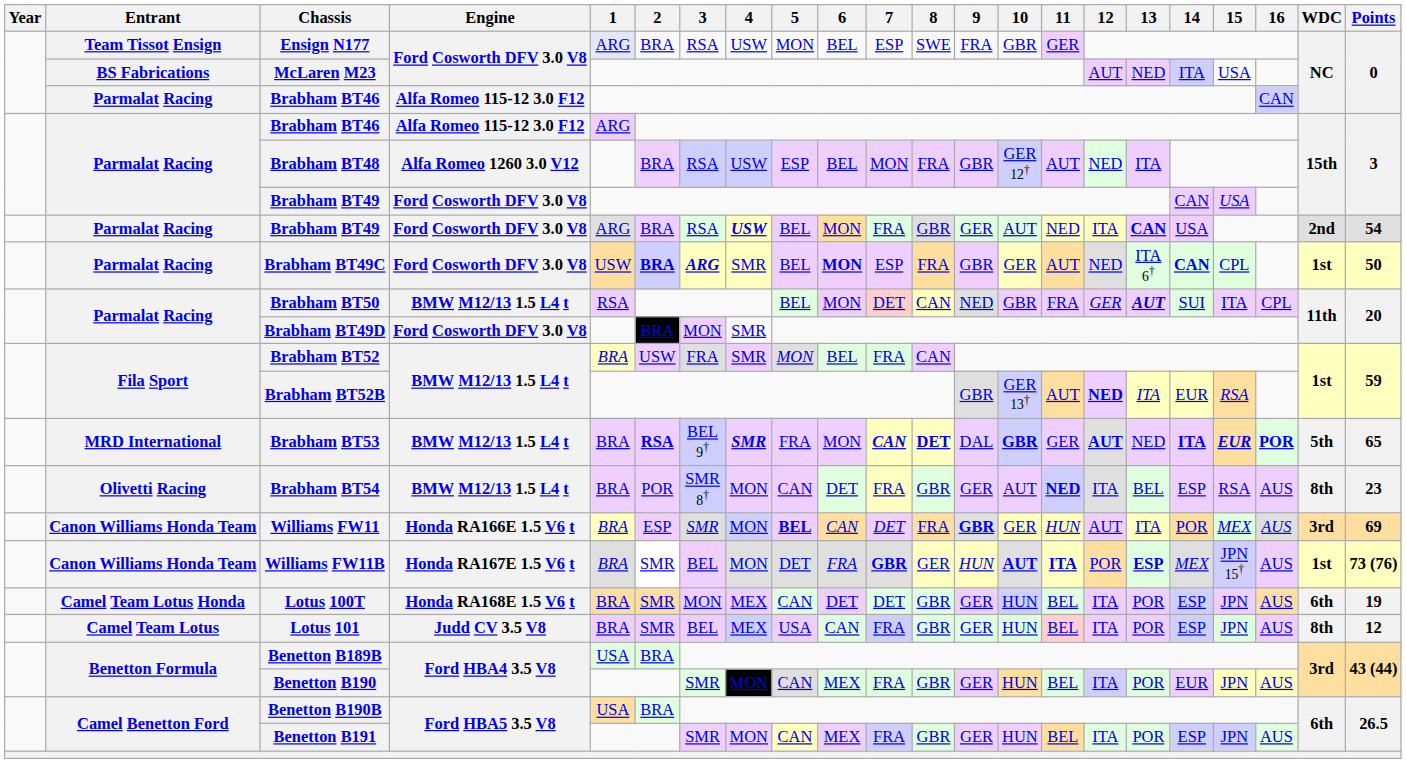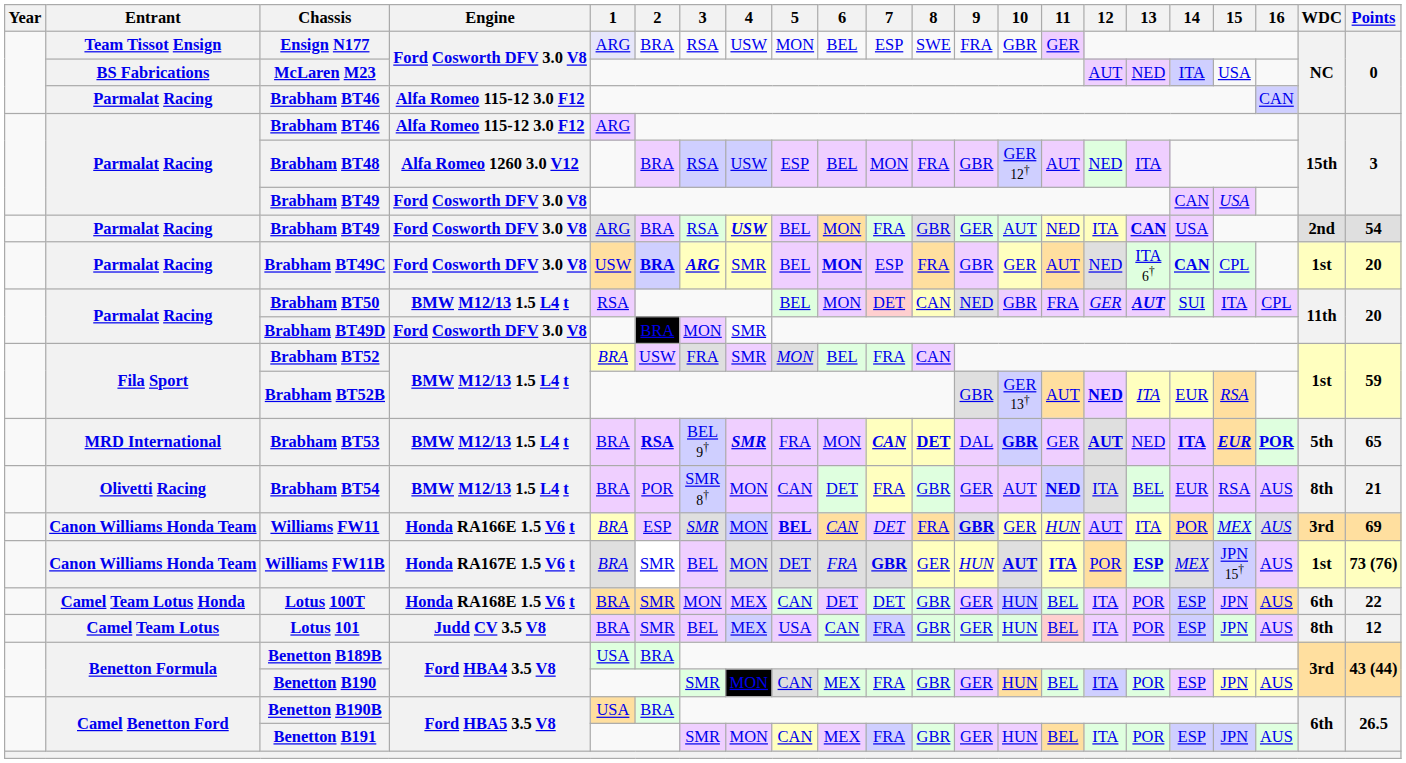 <table class="wikitable" style="text-align:center; font-size:85%">
 <tr>
 <th>Year</th>
 <th>Entrant</th>
 <th>Chassis</th>
 <th>Engine</th>
 <th>1</th>
 <th>2</th>
 <th>3</th>
 <th>4</th>
 <th>5</th>
 <th>6</th>
 <th>7</th>
 <th>8</th>
 <th>9</th>
 <th>10</th>
 <th>11</th>
 <th>12</th>
 <th>13</th>
 <th>14</th>
 <th>15</th>
 <th>16</th>
 <th>WDC</th>
 <th><a href='#'>Points</a></th>
 </tr>
 <tr>
 <td rowspan=3></td>
 <th nowrap><a href='#'>Team Tissot</a> <a href='#'>Ensign</a></th>
 <th nowrap><a href='#'>Ensign</a> <a href='#'>N177</a></th>
 <th rowspan=2 nowrap><a href='#'>Ford</a> <a href='#'>Cosworth DFV</a> 3.0 <a href='#'>V8</a></th>
 <td style="background: lavender;"><a href='#'>ARG</a></td>
 <td><a href='#'>BRA</a></td>
 <td><a href='#'>RSA</a></td>
 <td><a href='#'>USW</a></td>
 <td><a href='#'>MON</a></td>
 <td><a href='#'>BEL</a></td>
 <td><a href='#'>ESP</a></td>
 <td><a href='#'>SWE</a></td>
 <td><a href='#'>FRA</a></td>
 <td><a href='#'>GBR</a></td>
 <td style="background:#EFCFFF;"><a href='#'>GER</a><br></td>
 <td colspan=5></td>
 <th rowspan=3>NC</th>
 <th rowspan=3>0</th>
 </tr>
 <tr>
 <th nowrap><a href='#'>BS Fabrications</a></th>
 <th nowrap><a href='#'>McLaren</a> <a href='#'>M23</a></th>
 <td colspan=11></td>
 <td style="background:#EFCFFF;"><a href='#'>AUT</a><br></td>
 <td style="background:#EFCFFF;"><a href='#'>NED</a><br></td>
 <td style="background:#CFCFFF;"><a href='#'>ITA</a><br></td>
 <td><a href='#'>USA</a></td>
 <td></td>
 </tr>
 <tr>
 <th nowrap><a href='#'>Parmalat</a> <a href='#'>Racing</a></th>
 <th nowrap><a href='#'>Brabham</a> <a href='#'>BT46</a></th>
 <th nowrap><a href='#'>Alfa Romeo</a> 115-12 3.0 <a href='#'>F12</a></th>
 <td colspan=15></td>
 <td style="background:#CFCFFF;"><a href='#'>CAN</a><br></td>
 </tr>
 <tr>
 <td rowspan=3></td>
 <th rowspan=3 nowrap><a href='#'>Parmalat</a> <a href='#'>Racing</a></th>
 <th nowrap><a href='#'>Brabham</a> <a href='#'>BT46</a></th>
 <th nowrap><a href='#'>Alfa Romeo</a> 115-12 3.0 <a href='#'>F12</a></th>
 <td style="background:#EFCFFF;"><a href='#'>ARG</a><br></td>
 <td colspan=15></td>
 <th rowspan=3>15th</th>
 <th rowspan=3>3</th>
 </tr>
 <tr>
 <th nowrap><a href='#'>Brabham</a> <a href='#'>BT48</a></th>
 <th nowrap><a href='#'>Alfa Romeo</a> 1260 3.0 <a href='#'>V12</a></th>
 <td></td>
 <td style="background:#EFCFFF;"><a href='#'>BRA</a><br></td>
 <td style="background:#CFCFFF;"><a href='#'>RSA</a><br></td>
 <td style="background:#CFCFFF;"><a href='#'>USW</a><br></td>
 <td style="background:#EFCFFF;"><a href='#'>ESP</a><br></td>
 <td style="background:#EFCFFF;"><a href='#'>BEL</a><br></td>
 <td style="background:#EFCFFF;"><a href='#'>MON</a><br></td>
 <td style="background:#EFCFFF;"><a href='#'>FRA</a><br></td>
 <td style="background:#EFCFFF;"><a href='#'>GBR</a><br></td>
 <td style="background:#CFCFFF;"><a href='#'>GER</a><br><small>12<sup>†</sup></small></td>
 <td style="background:#EFCFFF;"><a href='#'>AUT</a><br></td>
 <td style="background:#DFFFDF;"><a href='#'>NED</a><br></td>
 <td style="background:#EFCFFF;"><a href='#'>ITA</a><br></td>
 <td colspan=3></td>
 </tr>
 <tr>
 <th nowrap><a href='#'>Brabham</a> <a href='#'>BT49</a></th>
 <th nowrap><a href='#'>Ford</a> <a href='#'>Cosworth DFV</a> 3.0 <a href='#'>V8</a></th>
 <td colspan=13></td>
 <td style="background:#EFCFFF;"><a href='#'>CAN</a><br></td>
 <td style="background:#EFCFFF;"><em><a href='#'>USA</a></em><br></td>
 <td></td>
 </tr>
 <tr>
 <td></td>
 <th nowrap><a href='#'>Parmalat</a> <a href='#'>Racing</a></th>
 <th nowrap><a href='#'>Brabham</a> <a href='#'>BT49</a></th>
 <th nowrap><a href='#'>Ford</a> <a href='#'>Cosworth DFV</a> 3.0 <a href='#'>V8</a></th>
 <td style="background:#DFDFDF;"><a href='#'>ARG</a><br></td>
 <td style="background:#EFCFFF;"><a href='#'>BRA</a><br></td>
 <td style="background:#DFFFDF;"><a href='#'>RSA</a><br></td>
 <td style="background:#FFFFBF;"><strong><em><a href='#'>USW</a></em></strong><br></td>
 <td style="background:#EFCFFF;"><a href='#'>BEL</a><br></td>
 <td style="background:#FFDF9F;"><a href='#'>MON</a><br></td>
 <td style="background:#DFFFDF;"><a href='#'>FRA</a><br></td>
 <td style="background:#DFDFDF;"><a href='#'>GBR</a><br></td>
 <td style="background:#DFFFDF;"><a href='#'>GER</a><br></td>
 <td style="background:#DFFFDF;"><a href='#'>AUT</a><br></td>
 <td style="background:#FFFFBF;"><a href='#'>NED</a><br></td>
 <td style="background:#FFFFBF;"><a href='#'>ITA</a><br></td>
 <td style="background:#EFCFFF;"><strong><a href='#'>CAN</a></strong><br></td>
 <td style="background:#EFCFFF;"><a href='#'>USA</a><br></td>
 <td colspan=2></td>
 <td style="background:#DFDFDF;"><strong>2nd</strong></td>
 <td style="background:#DFDFDF;"><strong>54</strong></td>
 </tr>
 <tr>
 <td></td>
 <th nowrap><a href='#'>Parmalat</a> <a href='#'>Racing</a></th>
 <th nowrap><a href='#'>Brabham</a> <a href='#'>BT49C</a></th>
 <th nowrap><a href='#'>Ford</a> <a href='#'>Cosworth DFV</a> 3.0 <a href='#'>V8</a></th>
 <td style="background:#FFDF9F;"><a href='#'>USW</a><br></td>
 <td style="background:#CFCFFF;"><strong><a href='#'>BRA</a></strong><br></td>
 <td style="background:#FFFFBF;"><strong><em><a href='#'>ARG</a></em></strong><br></td>
 <td style="background:#FFFFBF;"><a href='#'>SMR</a><br></td>
 <td style="background:#EFCFFF;"><a href='#'>BEL</a><br></td>
 <td style="background:#EFCFFF;"><strong><a href='#'>MON</a></strong><br></td>
 <td style="background:#EFCFFF;"><a href='#'>ESP</a><br></td>
 <td style="background:#FFDF9F;"><a href='#'>FRA</a><br></td>
 <td style="background:#EFCFFF;"><a href='#'>GBR</a><br></td>
 <td style="background:#FFFFBF;"><a href='#'>GER</a><br></td>
 <td style="background:#FFDF9F;"><a href='#'>AUT</a><br></td>
 <td style="background:#DFDFDF;"><a href='#'>NED</a><br></td>
 <td style="background:#DFFFDF;"><a href='#'>ITA</a><br><small>6<sup>†</sup></small></td>
 <td style="background:#DFFFDF;"><strong><a href='#'>CAN</a></strong><br></td>
 <td style="background:#DFFFDF;"><a href='#'>CPL</a><br></td>
 <td></td>
 <td style="background:#FFFFBF;"><strong>1st</strong></td>
-<td style="background:#FFFFBF;"><strong>50</strong></td>
+<td style="background:#FFFFBF;"><strong>20</strong></td>
 </tr>
 <tr>
 <td rowspan=2></td>
 <th rowspan=2 nowrap><a href='#'>Parmalat</a> <a href='#'>Racing</a></th>
 <th nowrap><a href='#'>Brabham</a> <a href='#'>BT50</a></th>
 <th nowrap><a href='#'>BMW</a> <a href='#'>M12/13</a> 1.5 <a href='#'>L4</a> <a href='#'>t</a></th>
 <td style="background:#EFCFFF;"><a href='#'>RSA</a><br></td>
 <td colspan=3></td>
 <td style="background:#DFFFDF;"><a href='#'>BEL</a><br></td>
 <td style="background:#EFCFFF;"><a href='#'>MON</a><br></td>
 <td style="background:#FFCFCF;"><a href='#'>DET</a><br></td>
 <td style="background:#FFFFBF;"><a href='#'>CAN</a><br></td>
 <td style="background:#DFDFDF;"><a href='#'>NED</a><br></td>
 <td style="background:#EFCFFF;"><a href='#'>GBR</a><br></td>
 <td style="background:#EFCFFF;"><a href='#'>FRA</a><br></td>
 <td style="background:#EFCFFF;"><em><a href='#'>GER</a></em><br></td>
 <td style="background:#EFCFFF;"><strong><em><a href='#'>AUT</a></em></strong><br></td>
 <td style="background:#DFFFDF;"><a href='#'>SUI</a><br></td>
 <td style="background:#EFCFFF;"><a href='#'>ITA</a><br></td>
 <td style="background:#EFCFFF;"><a href='#'>CPL</a><br></td>
 <th rowspan=2>11th</th>
 <th rowspan=2>20</th>
 </tr>
 <tr>
 <th nowrap><a href='#'>Brabham</a> <a href='#'>BT49D</a></th>
 <th nowrap><a href='#'>Ford</a> <a href='#'>Cosworth DFV</a> 3.0 <a href='#'>V8</a></th>
 <td></td>
 <td style="background:#000000; color:white"><a href='#'><span>BRA</span></a><br></td>
 <td style="background:#EFCFFF;"><a href='#'>MON</a><br></td>
 <td><a href='#'>SMR</a></td>
 <td colspan=12></td>
 </tr>
 <tr>
 <td rowspan=2></td>
 <th rowspan=2 nowrap><a href='#'>Fila</a> <a href='#'>Sport</a></th>
 <th nowrap><a href='#'>Brabham</a> <a href='#'>BT52</a></th>
 <th rowspan=2 nowrap><a href='#'>BMW</a> <a href='#'>M12/13</a> 1.5 <a href='#'>L4</a> <a href='#'>t</a></th>
 <td style="background:#FFFFBF;"><em><a href='#'>BRA</a></em><br></td>
 <td style="background:#EFCFFF;"><a href='#'>USW</a><br></td>
 <td style="background:#DFDFDF;"><a href='#'>FRA</a><br></td>
 <td style="background:#EFCFFF;"><a href='#'>SMR</a><br></td>
 <td style="background:#DFDFDF;"><em><a href='#'>MON</a></em><br></td>
 <td style="background:#DFFFDF;"><a href='#'>BEL</a><br></td>
 <td style="background:#DFFFDF;"><a href='#'>FRA</a><br></td>
 <td style="background:#EFCFFF;"><a href='#'>CAN</a><br></td>
 <td colspan=8></td>
 <td rowspan="2" style="background:#FFFFBF;"><strong>1st</strong></td>
 <td rowspan="2" style="background:#FFFFBF;"><strong>59</strong></td>
 </tr>
 <tr>
 <th nowrap><a href='#'>Brabham</a> <a href='#'>BT52B</a></th>
 <td colspan=8></td>
 <td style="background:#DFDFDF;"><a href='#'>GBR</a><br></td>
 <td style="background:#CFCFFF;"><a href='#'>GER</a><br><small>13<sup>†</sup></small></td>
 <td style="background:#FFDF9F;"><a href='#'>AUT</a><br></td>
 <td style="background:#EFCFFF;"><strong><a href='#'>NED</a></strong><br></td>
 <td style="background:#FFFFBF;"><em><a href='#'>ITA</a></em><br></td>
 <td style="background:#FFFFBF;"><a href='#'>EUR</a><br></td>
 <td style="background:#FFDF9F;"><em><a href='#'>RSA</a></em><br></td>
 <td></td>
 </tr>
 <tr>
 <td></td>
 <th nowrap><a href='#'>MRD International</a></th>
 <th nowrap><a href='#'>Brabham</a> <a href='#'>BT53</a></th>
 <th nowrap><a href='#'>BMW</a> <a href='#'>M12/13</a> 1.5 <a href='#'>L4</a> <a href='#'>t</a></th>
 <td style="background:#EFCFFF;"><a href='#'>BRA</a><br></td>
 <td style="background:#EFCFFF;"><strong><a href='#'>RSA</a></strong><br></td>
 <td style="background:#CFCFFF;"><a href='#'>BEL</a><br><small>9<sup>†</sup></small></td>
 <td style="background:#EFCFFF;"><strong><em><a href='#'>SMR</a></em></strong><br></td>
 <td style="background:#EFCFFF;"><a href='#'>FRA</a><br></td>
 <td style="background:#EFCFFF;"><a href='#'>MON</a><br></td>
 <td style="background:#FFFFBF;"><strong><em><a href='#'>CAN</a></em></strong><br></td>
 <td style="background:#FFFFBF;"><strong><a href='#'>DET</a></strong><br></td>
 <td style="background:#EFCFFF;"><a href='#'>DAL</a><br></td>
 <td style="background:#CFCFFF;"><strong><a href='#'>GBR</a></strong><br></td>
 <td style="background:#EFCFFF;"><a href='#'>GER</a><br></td>
 <td style="background:#DFDFDF;"><strong><a href='#'>AUT</a></strong><br></td>
 <td style="background:#EFCFFF;"><a href='#'>NED</a><br></td>
 <td style="background:#EFCFFF;"><strong><a href='#'>ITA</a></strong><br></td>
 <td style="background:#FFDF9F;"><strong><em><a href='#'>EUR</a></em></strong><br></td>
 <td style="background:#DFFFDF;"><strong> <a href='#'>POR</a></strong><br></td>
 <th>5th</th>
 <th>65</th>
 </tr>
 <tr>
 <td></td>
 <th nowrap><a href='#'>Olivetti</a> <a href='#'>Racing</a></th>
 <th nowrap><a href='#'>Brabham</a> <a href='#'>BT54</a></th>
 <th nowrap><a href='#'>BMW</a> <a href='#'>M12/13</a> 1.5 <a href='#'>L4</a> <a href='#'>t</a></th>
 <td style="background:#EFCFFF;"><a href='#'>BRA</a><br></td>
 <td style="background:#EFCFFF;"><a href='#'>POR</a><br></td>
 <td style="background:#CFCFFF;"><a href='#'>SMR</a><br><small>8<sup>†</sup></small></td>
 <td style="background:#EFCFFF;"><a href='#'>MON</a><br></td>
 <td style="background:#EFCFFF;"><a href='#'>CAN</a><br></td>
 <td style="background:#DFFFDF;"><a href='#'>DET</a><br></td>
 <td style="background:#FFFFBF;"><a href='#'>FRA</a><br></td>
 <td style="background:#DFFFDF;"><a href='#'>GBR</a><br></td>
 <td style="background:#EFCFFF;"><a href='#'>GER</a><br></td>
 <td style="background:#EFCFFF;"><a href='#'>AUT</a><br></td>
 <td style="background:#CFCFFF;"><strong><a href='#'>NED</a></strong><br></td>
 <td style="background:#DFDFDF;"><a href='#'>ITA</a><br></td>
 <td style="background:#DFFFDF;"><a href='#'>BEL</a><br></td>
-<td style="background:#EFCFFF;"><a href='#'>ESP</a><br></td>
+<td style="background:#EFCFFF;"><a href='#'>EUR</a><br></td>
 <td style="background:#EFCFFF;"><a href='#'>RSA</a><br></td>
 <td style="background:#EFCFFF;"><a href='#'>AUS</a><br></td>
 <th>8th</th>
-<th>23</th>
+<th>21</th>
 </tr>
 <tr>
 <td></td>
 <th nowrap><a href='#'>Canon Williams Honda Team</a></th>
 <th nowrap><a href='#'>Williams</a> <a href='#'>FW11</a></th>
 <th nowrap><a href='#'>Honda</a> RA166E 1.5 <a href='#'>V6</a> <a href='#'>t</a></th>
 <td style="background:#FFFFBF;"><em><a href='#'>BRA</a></em><br></td>
 <td style="background:#EFCFFF;"><a href='#'>ESP</a><br></td>
 <td style="background:#DFDFDF;"><em><a href='#'>SMR</a></em><br></td>
 <td style="background:#CFCFFF;"><a href='#'>MON</a><br></td>
 <td style="background:#EFCFFF;"><strong><a href='#'>BEL</a></strong><br></td>
 <td style="background:#FFDF9F;"><em><a href='#'>CAN</a></em><br></td>
 <td style="background:#EFCFFF;"><em><a href='#'>DET</a></em><br></td>
 <td style="background:#FFDF9F;"><a href='#'>FRA</a><br></td>
 <td style="background:#DFDFDF;"><strong><a href='#'>GBR</a></strong><br></td>
 <td style="background:#FFFFBF;"><a href='#'>GER</a><br></td>
 <td style="background:#FFFFBF;"><em><a href='#'>HUN</a></em><br></td>
 <td style="background:#EFCFFF;"><a href='#'>AUT</a><br></td>
 <td style="background:#FFFFBF;"><a href='#'>ITA</a><br></td>
 <td style="background:#FFDF9F;"><a href='#'>POR</a><br></td>
 <td style="background:#DFFFDF;"><em><a href='#'>MEX</a></em><br></td>
 <td style="background:#DFDFDF;"><em><a href='#'>AUS</a></em><br></td>
 <td style="background:#FFDF9F;"><strong>3rd</strong></td>
 <td style="background:#FFDF9F;"><strong>69</strong></td>
 </tr>
 <tr>
 <td></td>
 <th nowrap><a href='#'>Canon Williams Honda Team</a></th>
 <th nowrap><a href='#'>Williams</a> <a href='#'>FW11B</a></th>
 <th nowrap><a href='#'>Honda</a> RA167E 1.5 <a href='#'>V6</a> <a href='#'>t</a></th>
 <td style="background:#DFDFDF;"><em><a href='#'>BRA</a></em><br></td>
 <td style="background:#ffffff;"><a href='#'>SMR</a><br></td>
 <td style="background:#EFCFFF;"><a href='#'>BEL</a><br></td>
 <td style="background:#DFDFDF;"><a href='#'>MON</a><br></td>
 <td style="background:#DFDFDF;"><a href='#'>DET</a><br></td>
 <td style="background:#DFDFDF;"><em><a href='#'>FRA</a></em><br></td>
 <td style="background:#DFDFDF;"><strong><a href='#'>GBR</a></strong><br></td>
 <td style="background:#FFFFBF;"><a href='#'>GER</a><br></td>
 <td style="background:#FFFFBF;"><em><a href='#'>HUN</a></em><br></td>
 <td style="background:#DFDFDF;"><strong><a href='#'>AUT</a></strong><br></td>
 <td style="background:#FFFFBF;"><strong><a href='#'>ITA</a></strong><br></td>
 <td style="background:#FFDF9F;"><a href='#'>POR</a><br></td>
 <td style="background:#DFFFDF;"><strong><a href='#'>ESP</a></strong><br></td>
 <td style="background:#DFDFDF;"><em><a href='#'>MEX</a></em><br></td>
 <td style="background:#CFCFFF;"><a href='#'>JPN</a><br><small>15<sup>†</sup></small></td>
 <td style="background:#EFCFFF;"><a href='#'>AUS</a><br></td>
 <td style="background:#FFFFBF;"><strong>1st</strong></td>
 <td style="background:#FFFFBF;"><strong>73 (76)</strong></td>
 </tr>
 <tr>
 <td></td>
 <th nowrap><a href='#'>Camel</a> <a href='#'>Team Lotus</a> <a href='#'>Honda</a></th>
 <th nowrap><a href='#'>Lotus</a> <a href='#'>100T</a></th>
 <th nowrap><a href='#'>Honda</a> RA168E 1.5 <a href='#'>V6</a> <a href='#'>t</a></th>
 <td style="background:#FFDF9F;"><a href='#'>BRA</a><br></td>
 <td style="background:#FFDF9F;"><a href='#'>SMR</a><br></td>
 <td style="background:#EFCFFF;"><a href='#'>MON</a><br></td>
 <td style="background:#EFCFFF;"><a href='#'>MEX</a><br></td>
 <td style="background:#DFFFDF;"><a href='#'>CAN</a><br></td>
 <td style="background:#EFCFFF;"><a href='#'>DET</a><br></td>
 <td style="background:#DFFFDF;"><a href='#'>DET</a><br></td>
 <td style="background:#DFFFDF;"><a href='#'>GBR</a><br></td>
 <td style="background:#EFCFFF;"><a href='#'>GER</a><br></td>
 <td style="background:#CFCFFF;"><a href='#'>HUN</a><br></td>
 <td style="background:#DFFFDF;"><a href='#'>BEL</a><br></td>
 <td style="background:#EFCFFF;"><a href='#'>ITA</a><br></td>
 <td style="background:#EFCFFF;"><a href='#'>POR</a><br></td>
 <td style="background:#CFCFFF;"><a href='#'>ESP</a><br></td>
 <td style="background:#EFCFFF;"><a href='#'>JPN</a><br></td>
 <td style="background:#FFDF9F;"><a href='#'>AUS</a><br></td>
 <th>6th</th>
-<th>19</th>
+<th>22</th>
 </tr>
 <tr>
 <td></td>
 <th nowrap><a href='#'>Camel</a> <a href='#'>Team Lotus</a></th>
 <th nowrap><a href='#'>Lotus</a> <a href='#'>101</a></th>
 <th nowrap><a href='#'>Judd</a> <a href='#'>CV</a> 3.5 <a href='#'>V8</a></th>
 <td style="background:#EFCFFF;"><a href='#'>BRA</a><br></td>
 <td style="background:#EFCFFF;"><a href='#'>SMR</a><br></td>
 <td style="background:#EFCFFF;"><a href='#'>BEL</a><br></td>
 <td style="background:#CFCFFF;"><a href='#'>MEX</a><br></td>
 <td style="background:#EFCFFF;"><a href='#'>USA</a><br></td>
 <td style="background:#DFFFDF;"><a href='#'>CAN</a><br></td>
 <td style="background:#CFCFFF;"><a href='#'>FRA</a><br></td>
 <td style="background:#DFFFDF;"><a href='#'>GBR</a><br></td>
 <td style="background:#DFFFDF;"><a href='#'>GER</a><br></td>
 <td style="background:#DFFFDF;"><a href='#'>HUN</a><br></td>
 <td style="background:#FFCFCF;"><a href='#'>BEL</a><br></td>
 <td style="background:#EFCFFF;"><a href='#'>ITA</a><br></td>
 <td style="background:#EFCFFF;"><a href='#'>POR</a><br></td>
 <td style="background:#CFCFFF;"><a href='#'>ESP</a><br></td>
 <td style="background:#DFFFDF;"><a href='#'>JPN</a><br></td>
 <td style="background:#EFCFFF;"><a href='#'>AUS</a><br></td>
 <th>8th</th>
 <th>12</th>
 </tr>
 <tr>
 <td rowspan=2></td>
 <th rowspan=2 nowrap><a href='#'>Benetton Formula</a></th>
 <th nowrap><a href='#'>Benetton</a> <a href='#'>B189B</a></th>
 <th rowspan=2 nowrap><a href='#'>Ford</a> <a href='#'>HBA4</a> 3.5 <a href='#'>V8</a></th>
 <td style="background:#DFFFDF;"><a href='#'>USA</a><br></td>
 <td style="background:#DFFFDF;"><a href='#'>BRA</a><br></td>
 <td colspan=14></td>
 <td rowspan="2" style="background:#FFDF9F;"><strong>3rd</strong></td>
 <td rowspan="2" style="background:#FFDF9F;"><strong>43 (44)</strong></td>
 </tr>
 <tr>
 <th nowrap><a href='#'>Benetton</a> <a href='#'>B190</a></th>
 <td colspan=2></td>
 <td style="background:#DFFFDF;"><a href='#'>SMR</a><br></td>
 <td style="background:#000000; color:white"><a href='#'><span>MON</span></a><br></td>
 <td style="background:#DFDFDF;"><a href='#'>CAN</a><br></td>
 <td style="background:#DFFFDF;"><a href='#'>MEX</a><br></td>
 <td style="background:#DFFFDF;"><a href='#'>FRA</a><br></td>
 <td style="background:#DFFFDF;"><a href='#'>GBR</a><br></td>
 <td style="background:#EFCFFF;"><a href='#'>GER</a><br></td>
 <td style="background:#FFDF9F;"><a href='#'>HUN</a><br></td>
 <td style="background:#DFFFDF;"><a href='#'>BEL</a><br></td>
 <td style="background:#CFCFFF;"><a href='#'>ITA</a><br></td>
 <td style="background:#DFFFDF;"><a href='#'>POR</a><br></td>
-<td style="background:#EFCFFF;"><a href='#'>EUR</a><br></td>
+<td style="background:#EFCFFF;"><a href='#'>ESP</a><br></td>
 <td style="background:#FFFFBF;"><a href='#'>JPN</a><br></td>
 <td style="background:#FFFFBF;"><a href='#'>AUS</a><br></td>
 </tr>
 <tr>
 <td rowspan=2></td>
 <th rowspan=2 nowrap><a href='#'>Camel</a> <a href='#'>Benetton Ford</a></th>
 <th nowrap><a href='#'>Benetton</a> <a href='#'>B190B</a></th>
 <th rowspan=2 nowrap><a href='#'>Ford</a> <a href='#'>HBA5</a> 3.5 <a href='#'>V8</a></th>
 <td style="background:#FFDF9F;"><a href='#'>USA</a><br></td>
 <td style="background:#DFFFDF;"><a href='#'>BRA</a><br></td>
 <td colspan=14></td>
 <th rowspan=2>6th</th>
 <th rowspan=2>26.5</th>
 </tr>
 <tr>
 <th nowrap><a href='#'>Benetton</a> <a href='#'>B191</a></th>
 <td colspan=2></td>
 <td style="background:#EFCFFF;"><a href='#'>SMR</a><br></td>
 <td style="background:#EFCFFF;"><a href='#'>MON</a><br></td>
 <td style="background:#FFFFBF;"><a href='#'>CAN</a><br></td>
 <td style="background:#EFCFFF;"><a href='#'>MEX</a><br></td>
 <td style="background:#CFCFFF;"><a href='#'>FRA</a><br></td>
 <td style="background:#DFFFDF;"><a href='#'>GBR</a><br></td>
 <td style="background:#EFCFFF;"><a href='#'>GER</a><br></td>
 <td style="background:#EFCFFF;"><a href='#'>HUN</a><br></td>
 <td style="background:#FFDF9F;"><a href='#'>BEL</a><br></td>
 <td style="background:#DFFFDF;"><a href='#'>ITA</a><br></td>
 <td style="background:#DFFFDF;"><a href='#'>POR</a><br></td>
 <td style="background:#CFCFFF;"><a href='#'>ESP</a><br></td>
 <td style="background:#CFCFFF;"><a href='#'>JPN</a><br></td>
 <td style="background:#DFFFDF;"><a href='#'>AUS</a><br></td>
 </tr>
 <tr>
 <th colspan="22"></th>
 </tr>
 </table>
